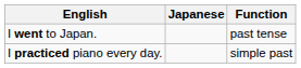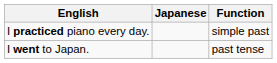 <table class="wikitable">
 <tr>
 <th>English</th>
 <th>Japanese</th>
 <th>Function</th>
 </tr>
 <tr>
+<td>I <strong>practiced</strong> piano every day.</td>
+<td></td>
+<td>simple past</td>
+</tr>
+<tr>
 <td>I <strong>went</strong> to Japan.</td>
 <td></td>
 <td>past tense</td>
 </tr>
-<tr>
-<td>I <strong>practiced</strong> piano every day.</td>
-<td></td>
-<td>simple past</td>
-</tr>
 </table>
